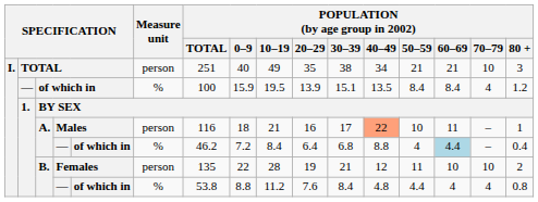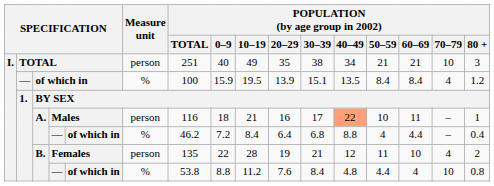 <table class="wikitable" style="font-size:85%; text-align:center">
 <tr>
 <th rowspan="2" colspan="5">SPECIFICATION</th>
 <th rowspan="2">Measure<br> unit</th>
 <th colspan="10" rowspan="1">POPULATION<br> (by age group in 2002)</th>
 </tr>
 <tr>
 <th>TOTAL</th>
 <th>0–9</th>
 <th>10–19</th>
 <th>20–29</th>
 <th>30–39</th>
 <th>40–49</th>
 <th>50–59</th>
 <th>60–69</th>
 <th>70–79</th>
 <th>80 +</th>
 </tr>
 <tr>
 <th style="text-align:left" valign="top" rowspan="7">I.</th>
 <th style="text-align:left" colspan="4">TOTAL</th>
 <td>person</td>
 <td>251</td>
 <td>40</td>
 <td>49</td>
 <td>35</td>
 <td>38</td>
 <td>34</td>
 <td>21</td>
 <td>21</td>
 <td>10</td>
 <td>3</td>
 </tr>
 <tr>
 <th style="text-align:left" valign="top">—</th>
 <th style="text-align:left" colspan="3">of which in</th>
 <td>%</td>
 <td>100</td>
 <td>15.9</td>
 <td>19.5</td>
 <td>13.9</td>
 <td>15.1</td>
 <td>13.5</td>
 <td>8.4</td>
 <td>8.4</td>
 <td>4</td>
 <td>1.2</td>
 </tr>
 <tr>
 <th style="text-align:left" valign="top" rowspan="5">1.</th>
 <th style="text-align:left" colspan="14">BY SEX</th>
 </tr>
 <tr>
 <th style="text-align:left" valign="top" rowspan="2">A.</th>
 <th style="text-align:left" colspan="2">Males</th>
 <td>person</td>
 <td>116</td>
 <td>18</td>
 <td>21</td>
 <td>16</td>
 <td>17</td>
 <td style="background: lightsalmon;">22</td>
 <td>10</td>
 <td>11</td>
 <td>–</td>
 <td>1</td>
 </tr>
 <tr>
 <th style="text-align:left" valign="top">—</th>
 <th style="text-align:left" colspan="1">of which in</th>
 <td>%</td>
 <td>46.2</td>
 <td>7.2</td>
 <td>8.4</td>
 <td>6.4</td>
 <td>6.8</td>
 <td>8.8</td>
 <td>4</td>
-<td style="background: lightblue;">4.4</td>
+<td>4.4</td>
 <td>–</td>
 <td>0.4</td>
 </tr>
 <tr>
 <th style="text-align:left" valign="top" rowspan="2">B.</th>
 <th style="text-align:left" colspan="2">Females</th>
 <td>person</td>
 <td>135</td>
 <td>22</td>
 <td>28</td>
 <td>19</td>
 <td>21</td>
 <td>12</td>
 <td>11</td>
 <td>10</td>
-<td>10</td>
+<td>4</td>
 <td>2</td>
 </tr>
 <tr>
 <th style="text-align:left" valign="top">—</th>
 <th style="text-align:left" colspan="1">of which in</th>
 <td>%</td>
 <td>53.8</td>
 <td>8.8</td>
 <td>11.2</td>
 <td>7.6</td>
 <td>8.4</td>
 <td>4.8</td>
 <td>4.4</td>
 <td>4</td>
-<td>4</td>
+<td>10</td>
 <td>0.8</td>
 </tr>
 </table>
